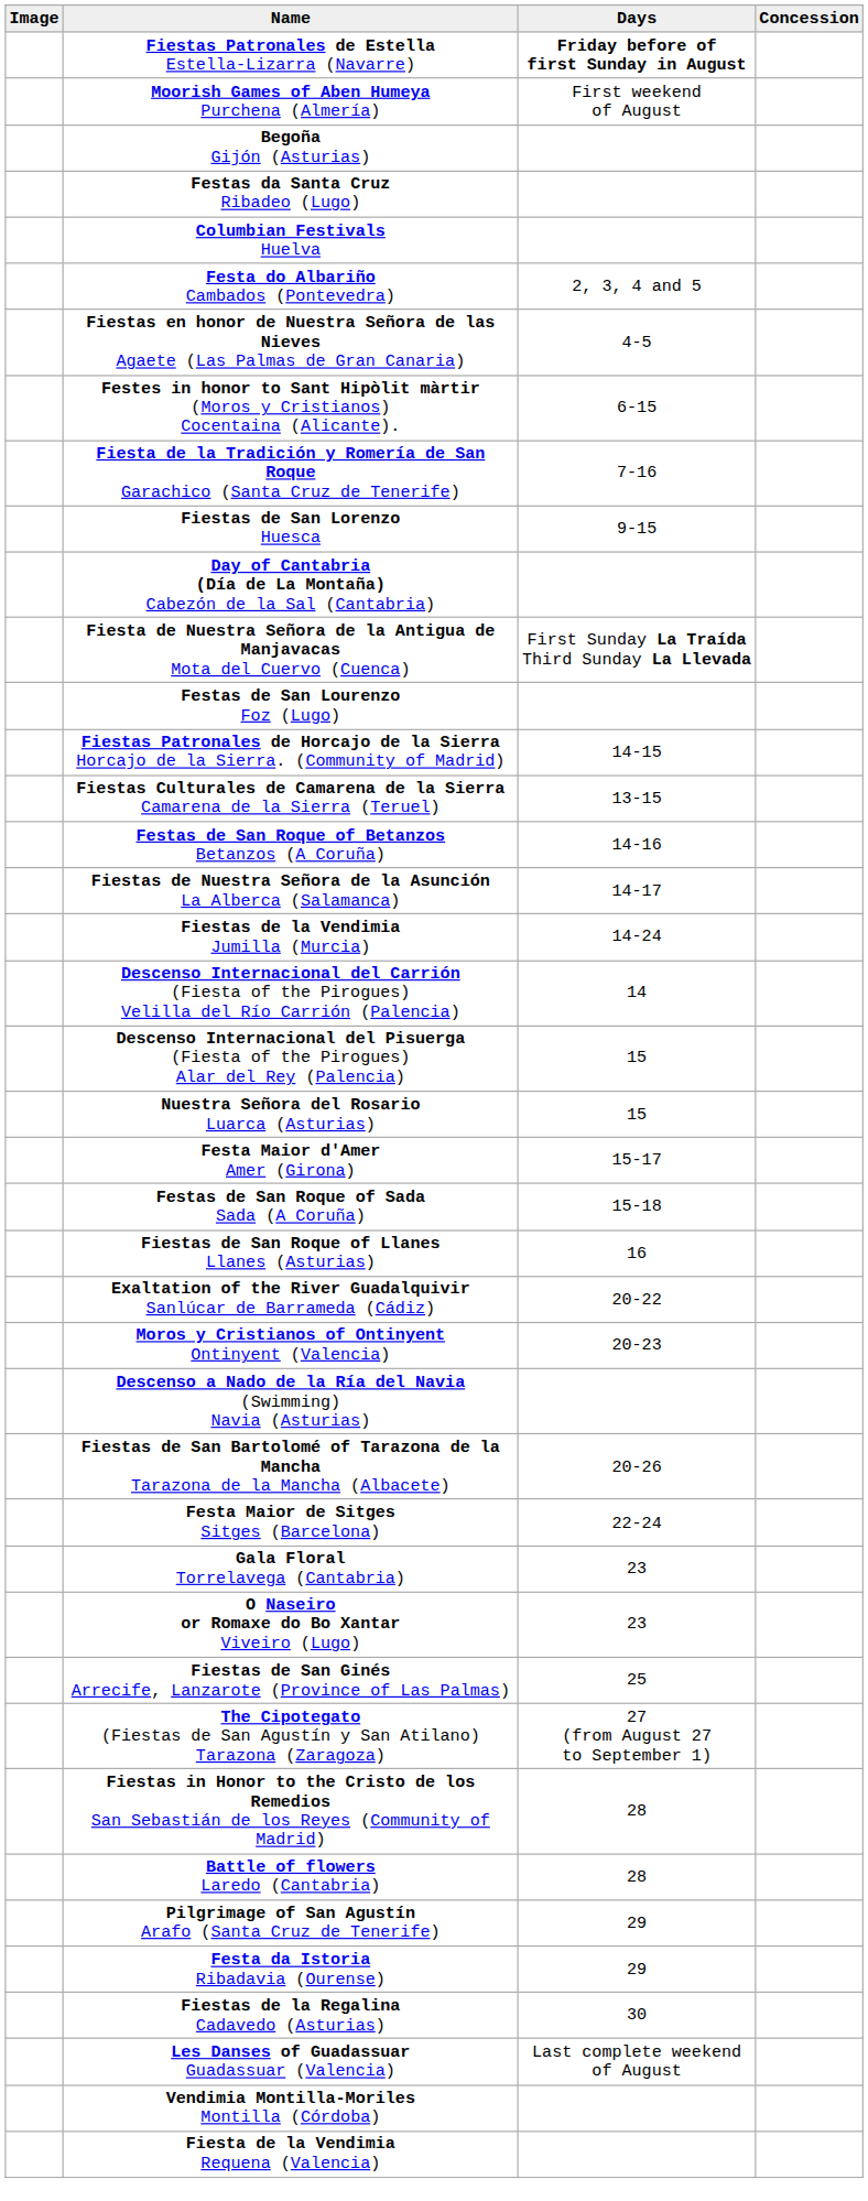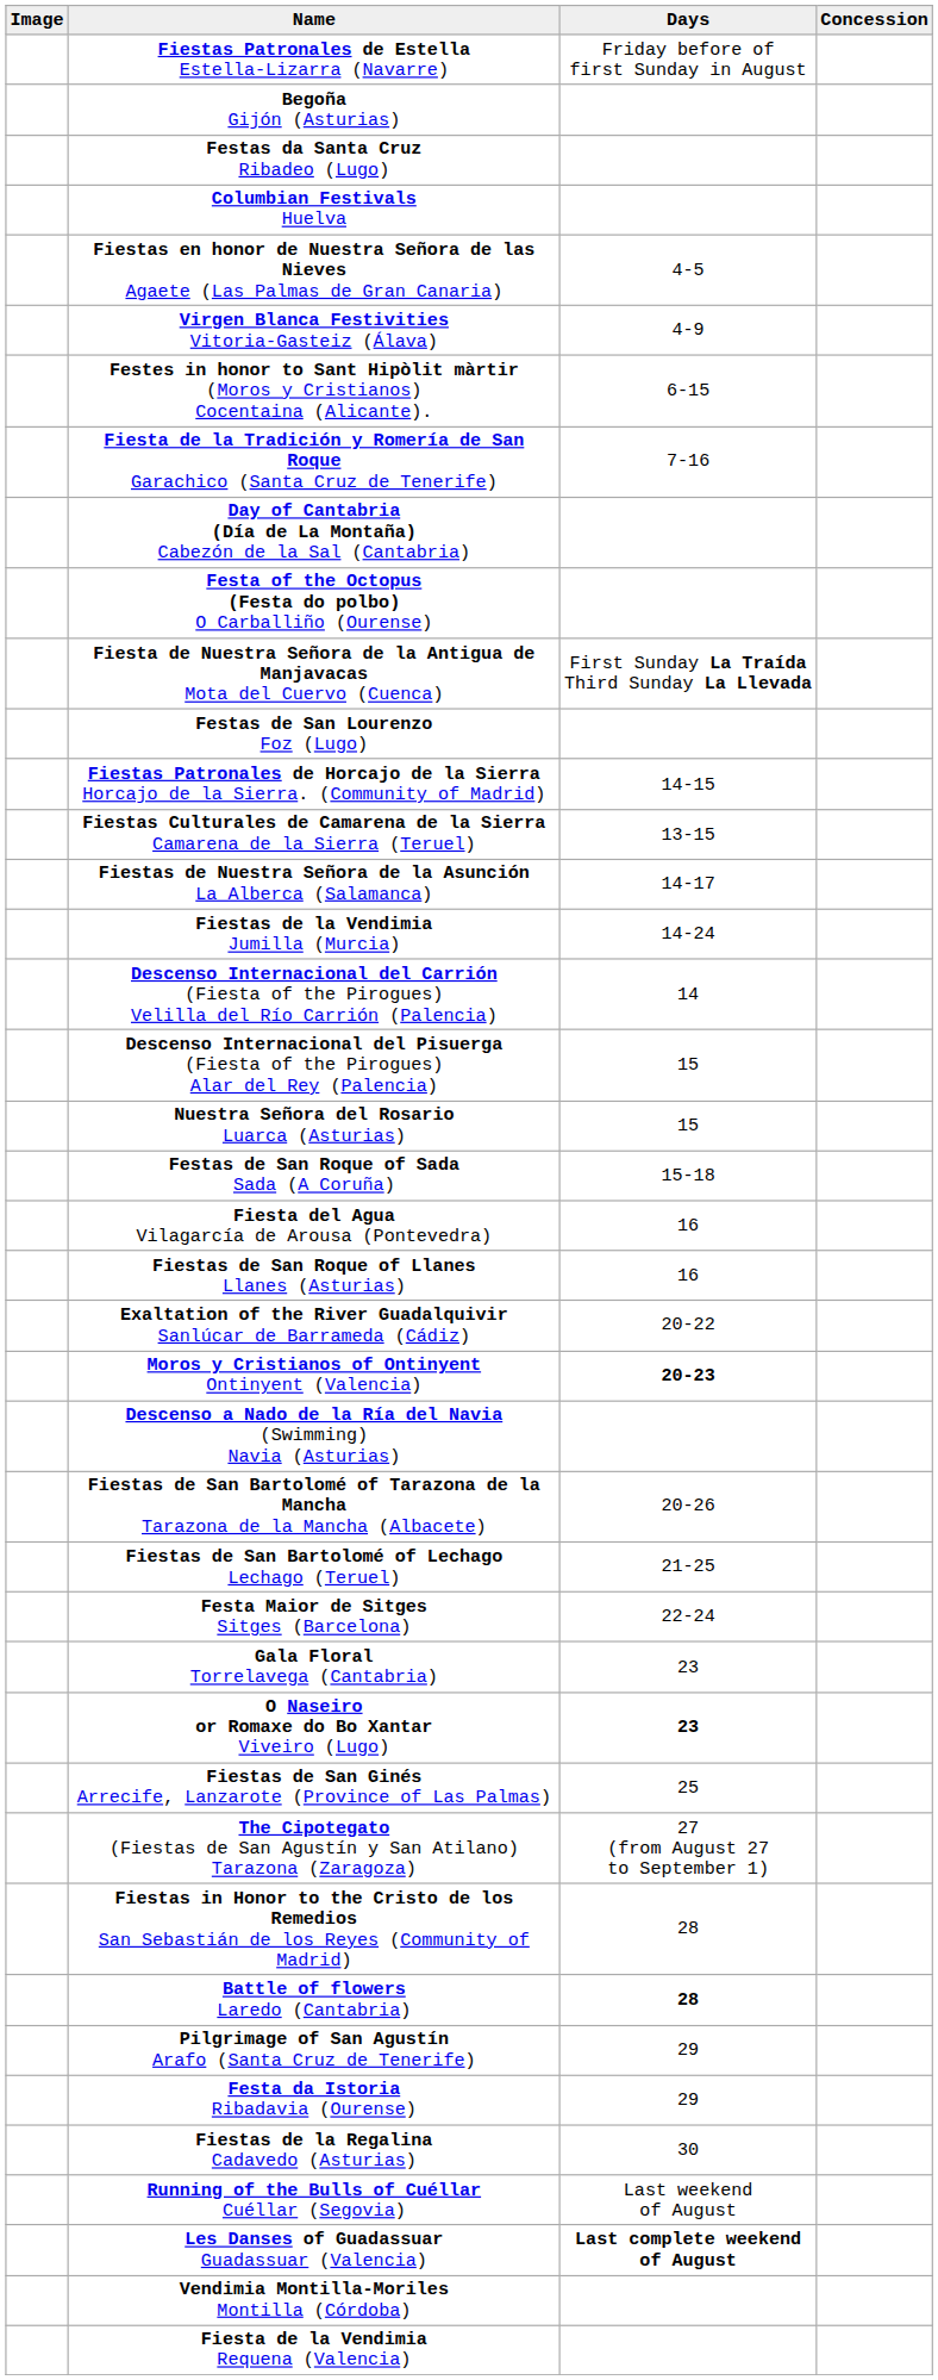 <table style="margin: 1em auto; background:#ffffff;" class="sortable wikitable">
 <tr>
 <th style="background:#efefef;">Image</th>
 <th style="background:#efefef;" width=350 px>Name</th>
 <th style="background:#efefef;">Days</th>
 <th style="background:#efefef;">Concession</th>
 </tr>
 <tr>
 <td></td>
 <td style="text-align: center;"><strong><a href='#'>Fiestas Patronales</a> de Estella</strong><br> <a href='#'>Estella-Lizarra</a> (<a href='#'>Navarre</a>)</td>
-<td style="text-align: center;"><strong>Friday before of<br>first Sunday in August</strong></td>
-<td></td>
-</tr>
-<tr ------>
-<td></td>
-<td style="text-align: center;"><strong><a href='#'>Moorish Games of Aben Humeya</a></strong><br><a href='#'>Purchena</a> (<a href='#'>Almería</a>)</td>
-<td style="text-align: center;">First weekend<br>of August</td>
+<td style="text-align: center;">Friday before of<br>first Sunday in August</td>
 <td></td>
 </tr>
 <tr ------>
 <td></td>
 <td style="text-align: center;"><strong>Begoña</strong><br><a href='#'>Gijón</a> (<a href='#'>Asturias</a>)</td>
 <td></td>
 <td></td>
 </tr>
 <tr ------>
 <td></td>
 <td style="text-align: center;"><strong>Festas da Santa Cruz</strong><br><a href='#'>Ribadeo</a> (<a href='#'>Lugo</a>)</td>
 <td></td>
 <td></td>
 </tr>
 <tr ------>
 <td></td>
 <td style="text-align: center;"><strong><a href='#'>Columbian Festivals</a></strong><br><a href='#'>Huelva</a></td>
 <td></td>
 <td></td>
 </tr>
 <tr ------>
 <td></td>
-<td style="text-align: center;"><strong><a href='#'>Festa do Albariño</a></strong><br><a href='#'>Cambados</a> (<a href='#'>Pontevedra</a>)</td>
-<td style="text-align: center;">2, 3, 4 and 5</td>
+<td style="text-align: center;"><strong>Fiestas en honor de Nuestra Señora de las Nieves</strong><br><a href='#'>Agaete</a> (<a href='#'>Las Palmas de Gran Canaria</a>)</td>
+<td style="text-align: center;">4-5</td>
 <td></td>
 </tr>
 <tr ------>
 <td></td>
-<td style="text-align: center;"><strong>Fiestas en honor de Nuestra Señora de las Nieves</strong><br><a href='#'>Agaete</a> (<a href='#'>Las Palmas de Gran Canaria</a>)</td>
-<td style="text-align: center;">4-5</td>
+<td style="text-align: center;"><strong><a href='#'>Virgen Blanca Festivities</a></strong><br><a href='#'>Vitoria-Gasteiz</a> (<a href='#'>Álava</a>)</td>
+<td style="text-align: center;">4-9</td>
 <td></td>
 </tr>
 <tr ------>
 <td></td>
 <td style="text-align: center;"><strong>Festes in honor to Sant Hipòlit màrtir</strong><br>(<a href='#'>Moros y Cristianos</a>)<br><a href='#'>Cocentaina</a> (<a href='#'>Alicante</a>).</td>
 <td style="text-align: center;">6-15</td>
 <td></td>
 </tr>
 <tr ------>
 <td></td>
 <td style="text-align: center;"><strong><a href='#'>Fiesta de la Tradición y Romería de San Roque</a></strong><br><a href='#'>Garachico</a> (<a href='#'>Santa Cruz de Tenerife</a>)</td>
 <td style="text-align: center;">7-16</td>
 <td></td>
 </tr>
 <tr ------>
 <td></td>
-<td style="text-align: center;"><strong>Fiestas de San Lorenzo</strong><br><a href='#'>Huesca</a></td>
-<td style="text-align: center;">9-15</td>
+<td style="text-align: center;"><strong><a href='#'>Day of Cantabria</a><br>(Día de La Montaña)</strong><br><a href='#'>Cabezón de la Sal</a> (<a href='#'>Cantabria</a>)</td>
+<td></td>
 <td></td>
 </tr>
 <tr ------>
 <td></td>
-<td style="text-align: center;"><strong><a href='#'>Day of Cantabria</a><br>(Día de La Montaña)</strong><br><a href='#'>Cabezón de la Sal</a> (<a href='#'>Cantabria</a>)</td>
+<td style="text-align: center;"><strong><a href='#'>Festa of the Octopus</a><br>(Festa do polbo)</strong><br><a href='#'>O Carballiño</a> (<a href='#'>Ourense</a>)</td>
 <td></td>
 <td></td>
 </tr>
 <tr ------>
 <td></td>
 <td style="text-align: center;"><strong>Fiesta de Nuestra Señora de la Antigua de Manjavacas </strong><br><a href='#'>Mota del Cuervo</a> (<a href='#'>Cuenca</a>)</td>
 <td style="text-align: center;">First Sunday <strong>La Traída</strong><br>Third Sunday <strong>La Llevada</strong></td>
 <td></td>
 </tr>
 <tr ------>
 <td></td>
 <td style="text-align: center;"><strong>Festas de San Lourenzo</strong><br><a href='#'>Foz</a> (<a href='#'>Lugo</a>)</td>
 <td></td>
 <td></td>
 </tr>
 <tr ------>
 <td></td>
 <td style="text-align: center;"><strong><a href='#'>Fiestas Patronales</a> de Horcajo de la Sierra</strong><br><a href='#'>Horcajo de la Sierra</a>. (<a href='#'>Community of Madrid</a>)</td>
 <td style="text-align: center;">14-15</td>
 <td></td>
 </tr>
 <tr ------>
 <td></td>
 <td style="text-align: center;"><strong>Fiestas Culturales de Camarena de la Sierra</strong><br><a href='#'>Camarena de la Sierra</a> (<a href='#'>Teruel</a>)</td>
 <td style="text-align: center;">13-15</td>
-<td></td>
-</tr>
-<tr ------>
-<td></td>
-<td style="text-align: center;"><strong><a href='#'>Festas de San Roque of Betanzos</a></strong><br><a href='#'>Betanzos</a> (<a href='#'>A Coruña</a>)</td>
-<td style="text-align: center;">14-16</td>
 <td></td>
 </tr>
 <tr ------>
 <td></td>
 <td style="text-align: center;"><strong>Fiestas de Nuestra Señora de la Asunción</strong><br><a href='#'>La Alberca</a> (<a href='#'>Salamanca</a>)</td>
 <td style="text-align: center;">14-17</td>
 <td></td>
 </tr>
 <tr ------>
 <td></td>
 <td style="text-align: center;"><strong>Fiestas de la Vendimia</strong><br><a href='#'>Jumilla</a> (<a href='#'>Murcia</a>)</td>
 <td style="text-align: center;">14-24</td>
 <td></td>
 </tr>
 <tr ------>
 <td></td>
 <td style="text-align: center;"><strong><a href='#'>Descenso Internacional del Carrión</a></strong><br>(Fiesta of the Pirogues)<br><a href='#'>Velilla del Río Carrión</a> (<a href='#'>Palencia</a>)</td>
 <td style="text-align: center;">14</td>
 <td></td>
 </tr>
 <tr ------>
 <td></td>
 <td style="text-align: center;"><strong>Descenso Internacional del Pisuerga</strong><br>(Fiesta of the Pirogues)<br><a href='#'>Alar del Rey</a> (<a href='#'>Palencia</a>)</td>
 <td style="text-align: center;">15</td>
 <td></td>
 </tr>
 <tr ------>
 <td></td>
 <td style="text-align: center;"><strong>Nuestra Señora del Rosario</strong><br><a href='#'>Luarca</a> (<a href='#'>Asturias</a>)</td>
 <td style="text-align: center;">15</td>
 <td></td>
 </tr>
 <tr ------>
 <td></td>
-<td style="text-align: center;"><strong>Festa Maior d'Amer</strong><br><a href='#'>Amer</a> (<a href='#'>Girona</a>)</td>
-<td style="text-align: center;">15-17</td>
+<td style="text-align: center;"><strong>Festas de San Roque of Sada</strong><br><a href='#'>Sada</a> (<a href='#'>A Coruña</a>)</td>
+<td style="text-align: center;">15-18</td>
 <td></td>
 </tr>
 <tr ------>
 <td></td>
-<td style="text-align: center;"><strong>Festas de San Roque of Sada</strong><br><a href='#'>Sada</a> (<a href='#'>A Coruña</a>)</td>
-<td style="text-align: center;">15-18</td>
+<td style="text-align: center;"><strong>Fiesta del Agua</strong><br> Vilagarcía de Arousa (Pontevedra) </td>
+<td style="text-align: center;">16</td>
 <td></td>
 </tr>
 <tr ------>
 <td></td>
 <td style="text-align: center;"><strong>Fiestas de San Roque of Llanes</strong><br><a href='#'>Llanes</a> (<a href='#'>Asturias</a>)</td>
 <td style="text-align: center;">16</td>
 <td></td>
 </tr>
 <tr ------>
 <td></td>
 <td style="text-align: center;"><strong>Exaltation of the River Guadalquivir</strong><br><a href='#'>Sanlúcar de Barrameda</a> (<a href='#'>Cádiz</a>)</td>
 <td style="text-align: center;">20-22</td>
 <td></td>
 </tr>
 <tr ------>
 <td></td>
 <td style="text-align: center;"><strong><a href='#'>Moros y Cristianos of Ontinyent</a></strong><br><a href='#'>Ontinyent</a> (<a href='#'>Valencia</a>)</td>
-<td style="text-align: center;">20-23</td>
+<td style="text-align: center;"><strong>20-23</strong></td>
 <td></td>
 </tr>
 <tr ------>
 <td></td>
 <td style="text-align: center;"><strong><a href='#'>Descenso a Nado de la Ría del Navia</a></strong><br>(Swimming)<br><a href='#'>Navia</a> (<a href='#'>Asturias</a>)</td>
 <td></td>
 <td></td>
 </tr>
 <tr ------>
 <td></td>
 <td style="text-align: center;"><strong>Fiestas de San Bartolomé of Tarazona de la Mancha</strong><br><a href='#'>Tarazona de la Mancha</a> (<a href='#'>Albacete</a>)</td>
 <td style="text-align: center;">20-26</td>
+<td></td>
+</tr>
+<tr ------>
+<td></td>
+<td style="text-align: center;"><strong>Fiestas de San Bartolomé of Lechago</strong><br><a href='#'>Lechago</a> (<a href='#'>Teruel</a>)</td>
+<td style="text-align: center;">21-25</td>
 <td></td>
 </tr>
 <tr ------>
 <td></td>
 <td style="text-align: center;"><strong>Festa Maior de Sitges</strong><br><a href='#'>Sitges</a> (<a href='#'>Barcelona</a>)</td>
 <td style="text-align: center;">22-24</td>
 <td></td>
 </tr>
 <tr ------>
 <td></td>
 <td style="text-align: center;"><strong>Gala Floral</strong><br><a href='#'>Torrelavega</a> (<a href='#'>Cantabria</a>)</td>
 <td style="text-align: center;">23</td>
 <td></td>
 </tr>
 <tr ------>
 <td></td>
 <td style="text-align: center;"><strong>O <a href='#'>Naseiro</a><br>or Romaxe do Bo Xantar</strong><br><a href='#'>Viveiro</a> (<a href='#'>Lugo</a>)</td>
-<td style="text-align: center;">23</td>
+<td style="text-align: center;"><strong>23</strong></td>
 <td></td>
 </tr>
 <tr ------>
 <td></td>
 <td style="text-align: center;"><strong>Fiestas de San Ginés</strong><br><a href='#'>Arrecife</a>, <a href='#'>Lanzarote</a> (<a href='#'>Province of Las Palmas</a>)</td>
 <td style="text-align: center;">25</td>
 <td></td>
 </tr>
 <tr ------>
 <td></td>
 <td style="text-align: center;"><strong><a href='#'>The Cipotegato</a></strong><br>(Fiestas de San Agustín y San Atilano)<br><a href='#'>Tarazona</a> (<a href='#'>Zaragoza</a>)</td>
 <td style="text-align: center;">27<br>(from August 27 <br>to September 1)</td>
 <td></td>
 </tr>
 <tr ------>
 <td></td>
 <td style="text-align: center;"><strong>Fiestas in Honor to the Cristo de los Remedios</strong><br><a href='#'>San Sebastián de los Reyes</a> (<a href='#'>Community of Madrid</a>)</td>
 <td style="text-align: center;">28</td>
 <td></td>
 </tr>
 <tr ------>
 <td></td>
 <td style="text-align: center;"><strong><a href='#'>Battle of flowers</a></strong><br><a href='#'>Laredo</a> (<a href='#'>Cantabria</a>)</td>
-<td style="text-align: center;">28</td>
+<td style="text-align: center;"><strong>28</strong></td>
 <td></td>
 </tr>
 <tr ------>
 <td></td>
 <td style="text-align: center;"><strong>Pilgrimage of San Agustín</strong><br><a href='#'>Arafo</a> (<a href='#'>Santa Cruz de Tenerife</a>)</td>
 <td style="text-align: center;">29</td>
 <td></td>
 </tr>
 <tr ------>
 <td></td>
 <td style="text-align: center;"><strong><a href='#'>Festa da Istoria</a></strong><br><a href='#'>Ribadavia</a> (<a href='#'>Ourense</a>)</td>
 <td style="text-align: center;">29</td>
 <td></td>
 </tr>
 <tr ------>
 <td></td>
 <td style="text-align: center;"><strong>Fiestas de la Regalina</strong><br><a href='#'>Cadavedo</a> (<a href='#'>Asturias</a>)</td>
 <td style="text-align: center;">30</td>
 <td></td>
 </tr>
 <tr ------>
 <td></td>
+<td style="text-align: center;"><strong><a href='#'>Running of the Bulls of Cuéllar</a></strong><br><a href='#'>Cuéllar</a> (<a href='#'>Segovia</a>)</td>
+<td style="text-align: center;">Last weekend<br>of August</td>
+<td></td>
+</tr>
+<tr ------>
+<td></td>
 <td style="text-align: center;"><strong><a href='#'>Les Danses</a> of Guadassuar</strong><br><a href='#'>Guadassuar</a> (<a href='#'>Valencia</a>)</td>
-<td style="text-align: center;">Last complete weekend<br>of August</td>
+<td style="text-align: center;"><strong>Last complete weekend<br>of August</strong></td>
 <td></td>
 </tr>
 <tr ------>
 <td></td>
 <td style="text-align: center;"><strong>Vendimia Montilla-Moriles</strong><br><a href='#'>Montilla</a> (<a href='#'>Córdoba</a>)</td>
 <td></td>
 <td></td>
 </tr>
 <tr ------>
 <td></td>
 <td style="text-align: center;"><strong>Fiesta de la Vendimia</strong><br><a href='#'>Requena</a> (<a href='#'>Valencia</a>)</td>
 <td></td>
 <td></td>
 </tr>
 <tr ------>
 </tr>
 </table>
